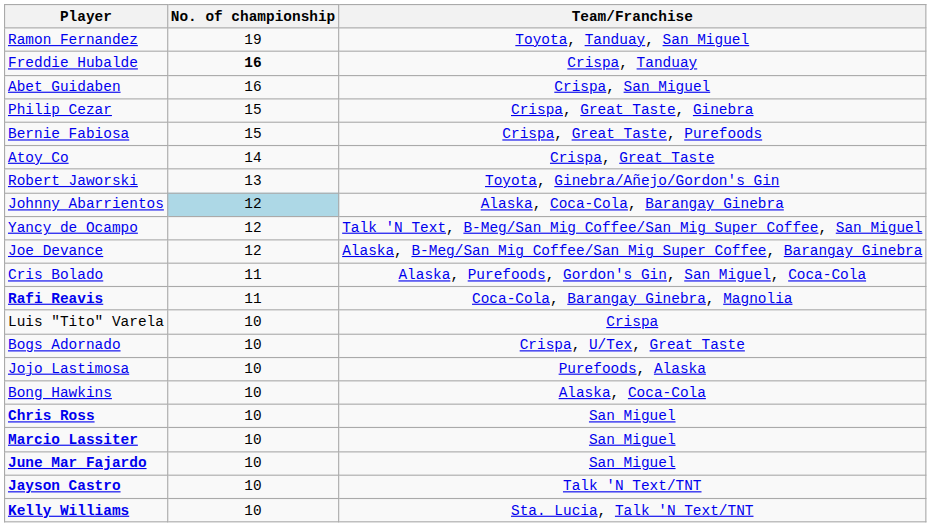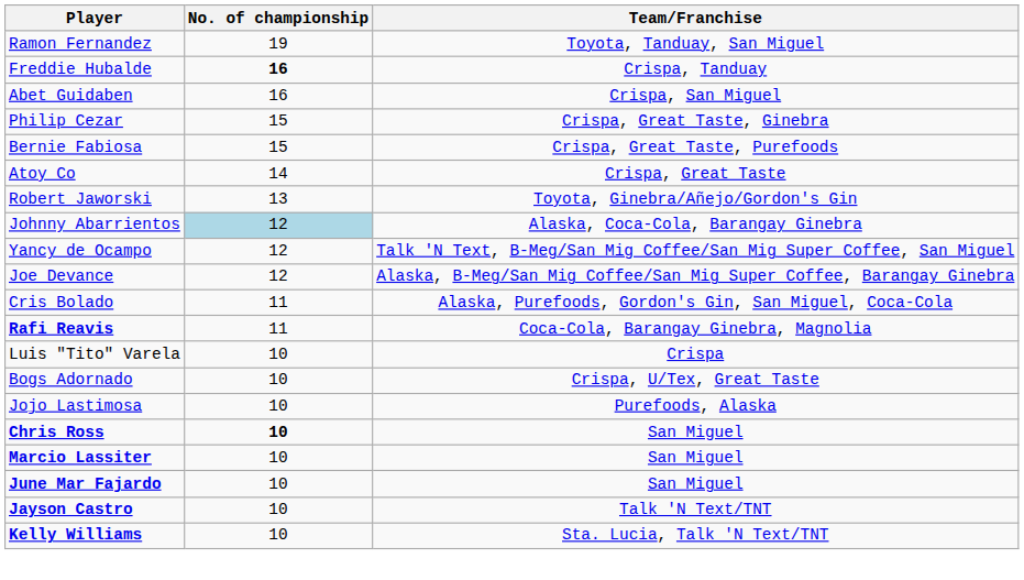 <table class="wikitable sortable" style="text-align:center;">
 <tr bgcolor="#efefef">
 <th>Player</th>
 <th>No. of championship</th>
 <th>Team/Franchise</th>
 </tr>
 <tr>
 <td align=left><a href='#'>Ramon Fernandez</a></td>
 <td>19</td>
 <td><a href='#'>Toyota</a>, <a href='#'>Tanduay</a>, <a href='#'>San Miguel</a></td>
 </tr>
 <tr>
 <td align=left><a href='#'>Freddie Hubalde</a></td>
 <td><strong>16</strong></td>
 <td><a href='#'>Crispa</a>, <a href='#'>Tanduay</a></td>
 </tr>
 <tr>
 <td align=left><a href='#'>Abet Guidaben</a></td>
 <td>16</td>
 <td><a href='#'>Crispa</a>, <a href='#'>San Miguel</a></td>
 </tr>
 <tr>
 <td align=left><a href='#'>Philip Cezar</a></td>
 <td>15</td>
 <td><a href='#'>Crispa</a>, <a href='#'>Great Taste</a>, <a href='#'>Ginebra</a></td>
 </tr>
 <tr>
 <td align=left><a href='#'>Bernie Fabiosa</a></td>
 <td>15</td>
 <td><a href='#'>Crispa</a>, <a href='#'>Great Taste</a>, <a href='#'>Purefoods</a></td>
 </tr>
 <tr>
 <td align=left><a href='#'>Atoy Co</a></td>
 <td>14</td>
 <td><a href='#'>Crispa</a>, <a href='#'>Great Taste</a></td>
 </tr>
 <tr>
 <td align=left><a href='#'>Robert Jaworski</a></td>
 <td>13</td>
 <td><a href='#'>Toyota</a>, <a href='#'>Ginebra/Añejo/Gordon's Gin</a></td>
 </tr>
 <tr>
 <td align=left><a href='#'>Johnny Abarrientos</a></td>
 <td style="background: lightblue;">12</td>
 <td><a href='#'>Alaska</a>, <a href='#'>Coca-Cola</a>, <a href='#'>Barangay Ginebra</a></td>
 </tr>
 <tr>
 <td align=left><a href='#'>Yancy de Ocampo</a></td>
 <td>12</td>
 <td><a href='#'>Talk 'N Text</a>, <a href='#'>B-Meg/San Mig Coffee/San Mig Super Coffee</a>, <a href='#'>San Miguel</a></td>
 </tr>
 <tr>
 <td align=left><a href='#'>Joe Devance</a></td>
 <td>12</td>
 <td><a href='#'>Alaska</a>, <a href='#'>B-Meg/San Mig Coffee/San Mig Super Coffee</a>, <a href='#'>Barangay Ginebra</a></td>
 </tr>
 <tr>
 <td align=left><a href='#'>Cris Bolado</a></td>
 <td>11</td>
 <td><a href='#'>Alaska</a>, <a href='#'>Purefoods</a>, <a href='#'>Gordon's Gin</a>, <a href='#'>San Miguel</a>, <a href='#'>Coca-Cola</a></td>
 </tr>
 <tr>
 <td align=left><strong><a href='#'>Rafi Reavis</a></strong></td>
 <td>11</td>
 <td><a href='#'>Coca-Cola</a>, <a href='#'>Barangay Ginebra</a>, <a href='#'>Magnolia</a></td>
 </tr>
 <tr>
 <td align=left>Luis "Tito" Varela</td>
 <td>10</td>
 <td><a href='#'>Crispa</a></td>
 </tr>
 <tr>
 <td align=left><a href='#'>Bogs Adornado</a></td>
 <td>10</td>
 <td><a href='#'>Crispa</a>, <a href='#'>U/Tex</a>, <a href='#'>Great Taste</a></td>
 </tr>
 <tr>
 <td align=left><a href='#'>Jojo Lastimosa</a></td>
 <td>10</td>
 <td><a href='#'>Purefoods</a>, <a href='#'>Alaska</a></td>
 </tr>
 <tr>
-<td align=left><a href='#'>Bong Hawkins</a></td>
-<td>10</td>
-<td><a href='#'>Alaska</a>, <a href='#'>Coca-Cola</a></td>
-</tr>
-<tr>
 <td align=left><strong><a href='#'>Chris Ross</a></strong></td>
-<td>10</td>
+<td><strong>10</strong></td>
 <td><a href='#'>San Miguel</a></td>
 </tr>
 <tr>
 <td align=left><strong><a href='#'>Marcio Lassiter</a></strong></td>
 <td>10</td>
 <td><a href='#'>San Miguel</a></td>
 </tr>
 <tr>
 <td align=left><strong><a href='#'>June Mar Fajardo</a></strong></td>
 <td>10</td>
 <td><a href='#'>San Miguel</a></td>
 </tr>
 <tr>
 <td align=left><strong><a href='#'>Jayson Castro</a></strong></td>
 <td>10</td>
 <td><a href='#'>Talk 'N Text/TNT</a></td>
 </tr>
 <tr>
 <td align=left><strong><a href='#'>Kelly Williams</a></strong></td>
 <td>10</td>
 <td><a href='#'>Sta. Lucia</a>, <a href='#'>Talk 'N Text/TNT</a></td>
 </tr>
 </table>
